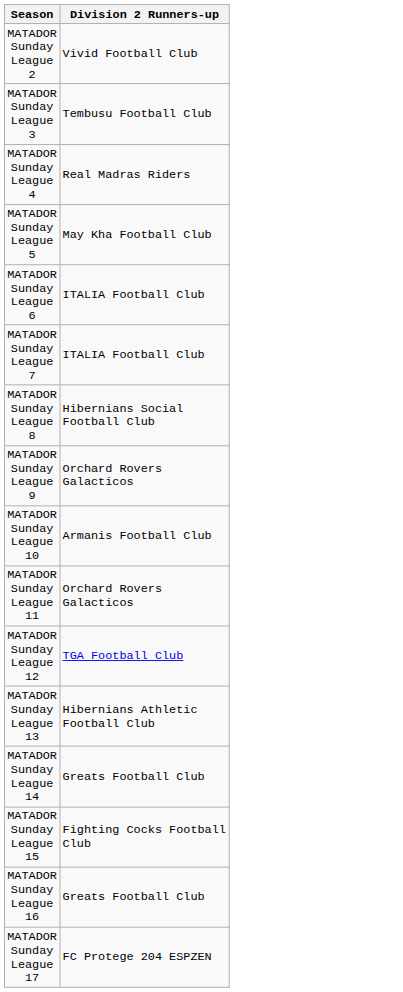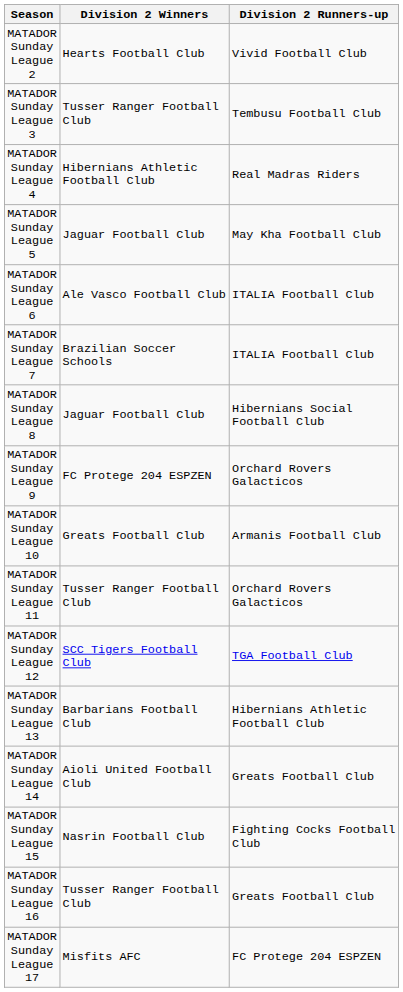 <table class="wikitable" style="text-align:center">
 <tr>
 <th width='25'>Season</th>
+<th width='180'>Division 2 Winners</th>
 <th width='180'>Division 2 Runners-up</th>
 </tr>
 <tr>
 <td>MATADOR Sunday League 2</td>
+<td align='left'>Hearts Football Club</td>
 <td align='left'>Vivid Football Club</td>
 </tr>
 <tr>
 <td>MATADOR Sunday League 3</td>
+<td align='left'>Tusser Ranger Football Club</td>
 <td align='left'>Tembusu Football Club</td>
 </tr>
 <tr>
 <td>MATADOR Sunday League 4</td>
+<td align='left'>Hibernians Athletic Football Club</td>
 <td align='left'>Real Madras Riders</td>
 </tr>
 <tr>
 <td>MATADOR Sunday League 5</td>
+<td align='left'>Jaguar Football Club</td>
 <td align='left'>May Kha Football Club</td>
 </tr>
 <tr>
 <td>MATADOR Sunday League 6</td>
+<td align='left'>Ale Vasco Football Club</td>
 <td align='left'>ITALIA Football Club</td>
 </tr>
 <tr>
 <td>MATADOR Sunday League 7</td>
+<td align='left'>Brazilian Soccer Schools</td>
 <td align='left'>ITALIA Football Club</td>
 </tr>
 <tr>
 <td>MATADOR Sunday League 8</td>
+<td align='left'>Jaguar Football Club</td>
 <td align='left'>Hibernians Social Football Club</td>
 </tr>
 <tr>
 <td>MATADOR Sunday League 9</td>
+<td align='left'>FC Protege 204 ESPZEN</td>
 <td align='left'>Orchard Rovers Galacticos</td>
 </tr>
 <tr>
 <td>MATADOR Sunday League 10</td>
+<td align='left'>Greats Football Club</td>
 <td align='left'>Armanis Football Club</td>
 </tr>
 <tr>
 <td>MATADOR Sunday League 11</td>
+<td align='left'>Tusser Ranger Football Club</td>
 <td align='left'>Orchard Rovers Galacticos</td>
 </tr>
 <tr>
 <td>MATADOR Sunday League 12</td>
+<td align='left'><a href='#'>SCC Tigers Football Club</a></td>
 <td align='left'><a href='#'>TGA Football Club</a></td>
 </tr>
 <tr>
 <td>MATADOR Sunday League 13</td>
+<td align='left'>Barbarians Football Club</td>
 <td align='left'>Hibernians Athletic Football Club</td>
 </tr>
 <tr>
 <td>MATADOR Sunday League 14</td>
+<td align='left'>Aioli United Football Club</td>
 <td align='left'>Greats Football Club</td>
 </tr>
 <tr>
 <td>MATADOR Sunday League 15</td>
+<td align='left'>Nasrin Football Club</td>
 <td align='left'>Fighting Cocks Football Club</td>
 </tr>
 <tr>
 <td>MATADOR Sunday League 16</td>
+<td align='left'>Tusser Ranger Football Club</td>
 <td align='left'>Greats Football Club</td>
 </tr>
 <tr>
 <td>MATADOR Sunday League 17</td>
+<td align='left'>Misfits AFC</td>
 <td align='left'>FC Protege 204 ESPZEN</td>
 </tr>
 </table>
